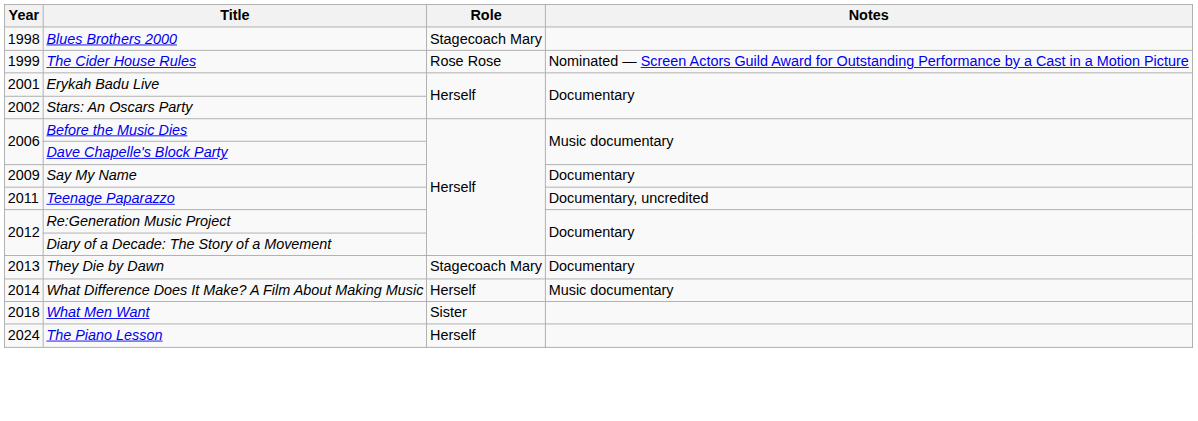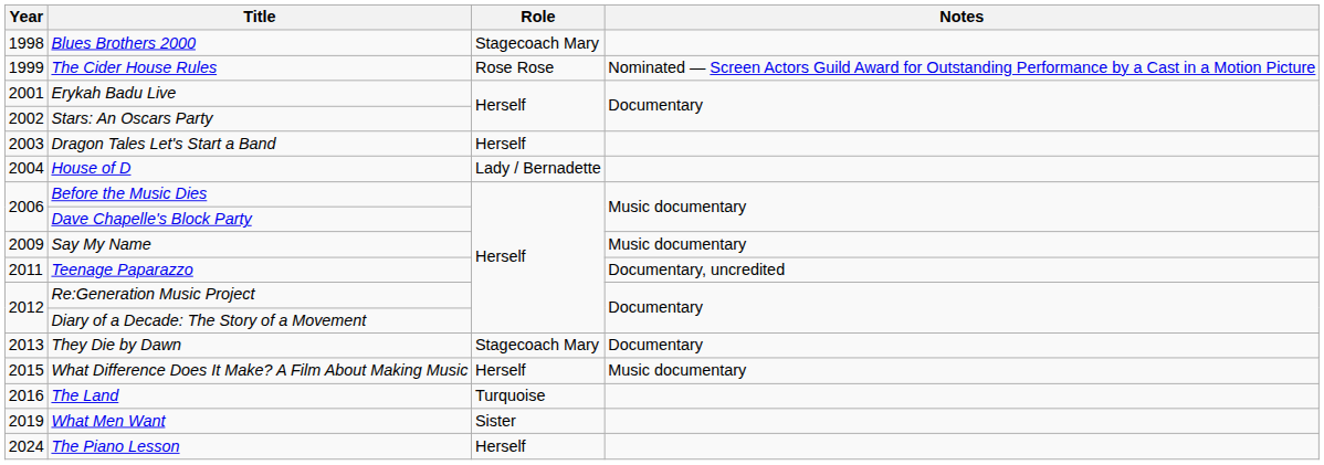 <table class="wikitable sortable">
 <tr>
 <th>Year</th>
 <th>Title</th>
 <th>Role</th>
 <th class="unsortable">Notes</th>
 </tr>
 <tr>
 <td>1998</td>
 <td><em><a href='#'>Blues Brothers 2000</a></em></td>
 <td>Stagecoach Mary</td>
 <td></td>
 </tr>
 <tr>
 <td>1999</td>
 <td><em><a href='#'>The Cider House Rules</a></em></td>
 <td>Rose Rose</td>
 <td>Nominated — <a href='#'>Screen Actors Guild Award for Outstanding Performance by a Cast in a Motion Picture</a></td>
 </tr>
 <tr>
 <td>2001</td>
 <td><em>Erykah Badu Live</em></td>
 <td rowspan="2">Herself</td>
 <td rowspan="2">Documentary</td>
 </tr>
 <tr>
 <td>2002</td>
 <td><em>Stars: An Oscars Party</em></td>
 </tr>
 <tr>
+<td>2003</td>
+<td><em>Dragon Tales Let's Start a Band</em></td>
+<td>Herself</td>
+<td></td>
+</tr>
+<tr>
+<td>2004</td>
+<td><em><a href='#'>House of D</a></em></td>
+<td>Lady / Bernadette</td>
+<td></td>
+</tr>
+<tr>
 <td rowspan="2">2006</td>
 <td><em><a href='#'>Before the Music Dies</a></em></td>
 <td rowspan="6">Herself</td>
 <td rowspan="2">Music documentary</td>
 </tr>
 <tr>
 <td><em><a href='#'>Dave Chapelle's Block Party</a></em></td>
 </tr>
 <tr>
 <td>2009</td>
 <td><em>Say My Name</em></td>
-<td>Documentary</td>
+<td>Music documentary</td>
 </tr>
 <tr>
 <td>2011</td>
 <td><em><a href='#'>Teenage Paparazzo</a></em></td>
 <td>Documentary, uncredited</td>
 </tr>
 <tr>
 <td rowspan="2">2012</td>
 <td><em>Re:Generation Music Project</em></td>
 <td rowspan="2">Documentary</td>
 </tr>
 <tr>
 <td><em>Diary of a Decade: The Story of a Movement</em></td>
 </tr>
 <tr>
 <td>2013</td>
 <td><em>They Die by Dawn</em></td>
 <td>Stagecoach Mary</td>
 <td>Documentary</td>
 </tr>
 <tr>
-<td>2014</td>
+<td>2015</td>
 <td><em>What Difference Does It Make? A Film About Making Music</em></td>
 <td>Herself</td>
 <td>Music documentary</td>
 </tr>
 <tr>
-<td>2018</td>
+<td>2016</td>
+<td><em><a href='#'>The Land</a></em></td>
+<td>Turquoise</td>
+<td></td>
+</tr>
+<tr>
+<td>2019</td>
 <td><em><a href='#'>What Men Want</a></em></td>
 <td>Sister</td>
 <td></td>
 </tr>
 <tr>
 <td>2024</td>
 <td><em><a href='#'>The Piano Lesson</a></em></td>
 <td>Herself</td>
 <td></td>
 </tr>
 </table>
